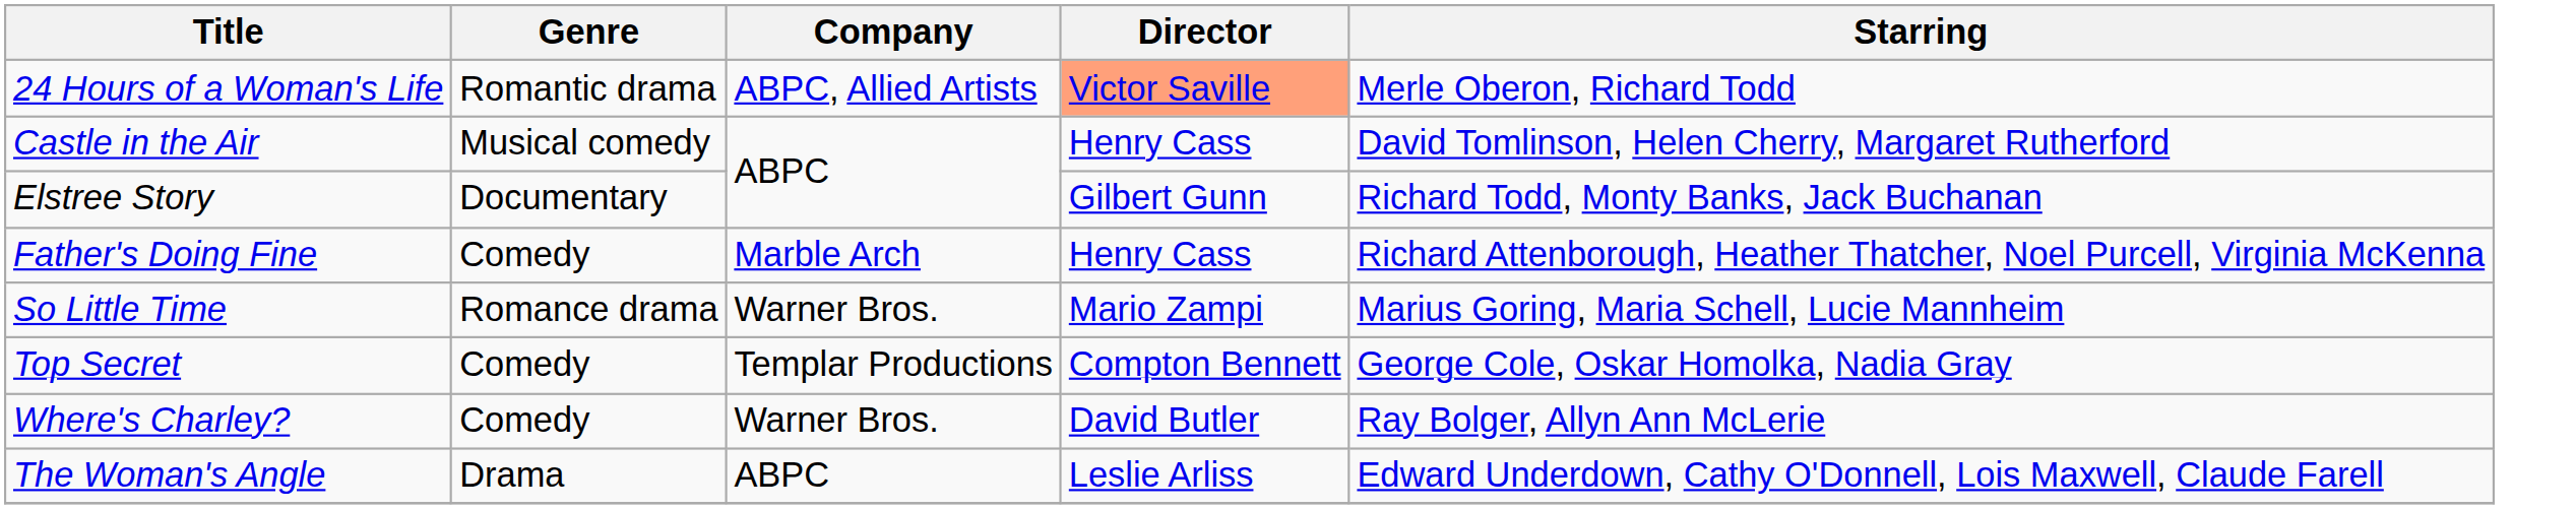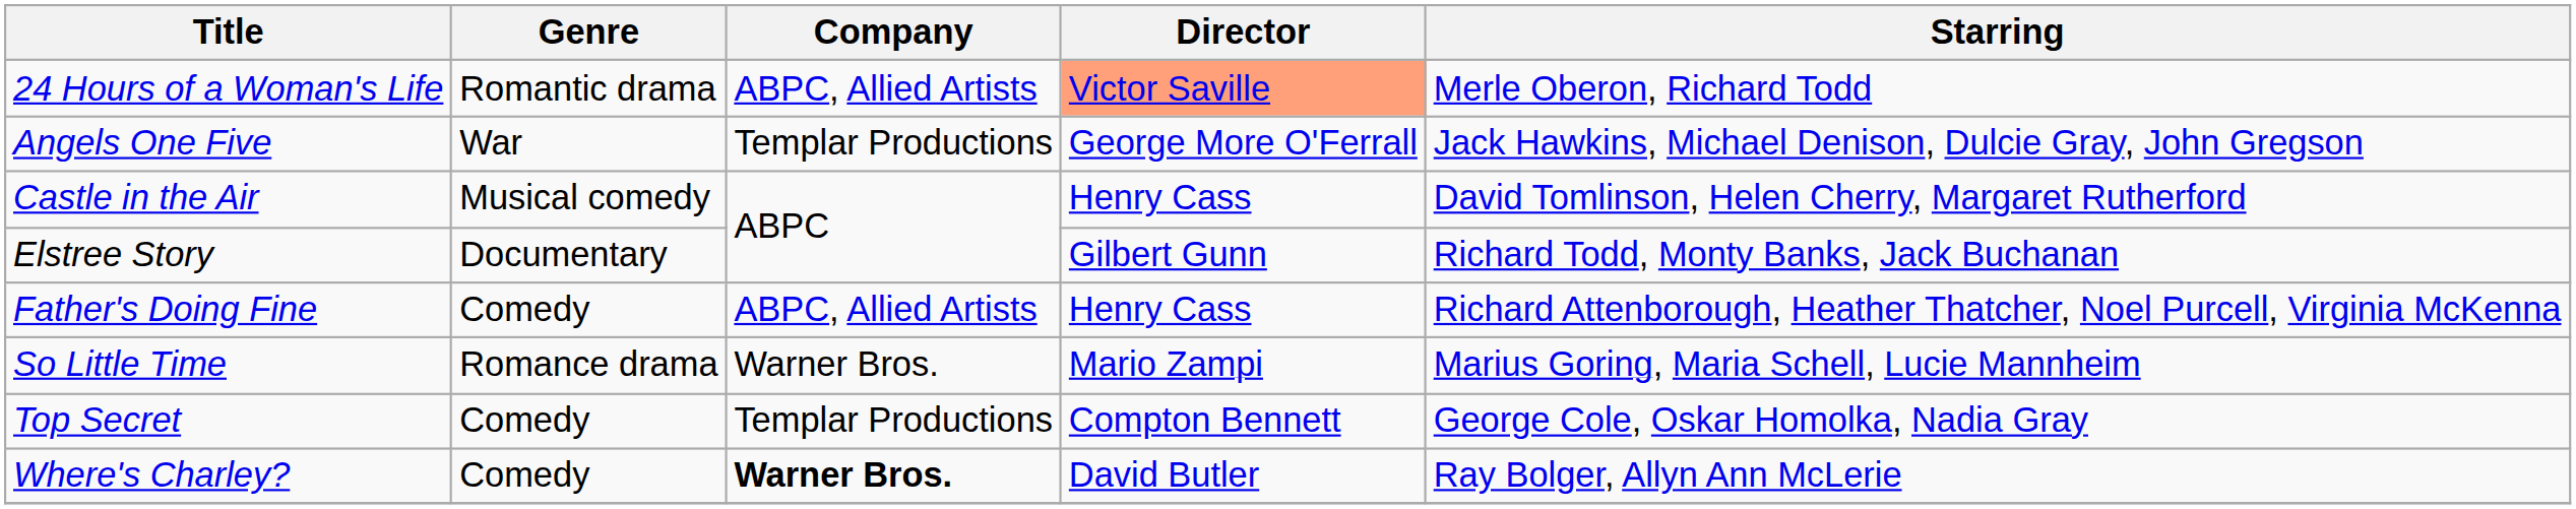 <table class="wikitable unsortable">
 <tr>
 <th>Title</th>
 <th>Genre</th>
 <th>Company</th>
 <th>Director</th>
 <th>Starring</th>
 </tr>
 <tr>
 <td><em><a href='#'>24 Hours of a Woman's Life</a></em></td>
 <td>Romantic drama</td>
 <td><a href='#'>ABPC</a>, <a href='#'>Allied Artists</a></td>
 <td style="background: lightsalmon;"><a href='#'>Victor Saville</a></td>
 <td><a href='#'>Merle Oberon</a>, <a href='#'>Richard Todd</a></td>
+</tr>
+<tr>
+<td><em><a href='#'>Angels One Five</a></em></td>
+<td>War</td>
+<td>Templar Productions</td>
+<td><a href='#'>George More O'Ferrall</a></td>
+<td><a href='#'>Jack Hawkins</a>, <a href='#'>Michael Denison</a>, <a href='#'>Dulcie Gray</a>, <a href='#'>John Gregson</a></td>
 </tr>
 <tr>
 <td><em><a href='#'>Castle in the Air</a></em></td>
 <td>Musical comedy</td>
 <td rowspan="2">ABPC</td>
 <td><a href='#'>Henry Cass</a></td>
 <td><a href='#'>David Tomlinson</a>, <a href='#'>Helen Cherry</a>, <a href='#'>Margaret Rutherford</a></td>
 </tr>
 <tr>
 <td><em>Elstree Story</em></td>
 <td>Documentary</td>
 <td><a href='#'>Gilbert Gunn</a></td>
 <td><a href='#'>Richard Todd</a>, <a href='#'>Monty Banks</a>, <a href='#'>Jack Buchanan</a></td>
 </tr>
 <tr>
 <td><em><a href='#'>Father's Doing Fine</a></em></td>
 <td>Comedy</td>
-<td><a href='#'>Marble Arch</a></td>
+<td><a href='#'>ABPC</a>, <a href='#'>Allied Artists</a></td>
 <td><a href='#'>Henry Cass</a></td>
 <td><a href='#'>Richard Attenborough</a>, <a href='#'>Heather Thatcher</a>, <a href='#'>Noel Purcell</a>, <a href='#'>Virginia McKenna</a></td>
 </tr>
 <tr>
 <td><em><a href='#'>So Little Time</a></em></td>
 <td>Romance drama</td>
 <td>Warner Bros.</td>
 <td><a href='#'>Mario Zampi</a></td>
 <td><a href='#'>Marius Goring</a>, <a href='#'>Maria Schell</a>, <a href='#'>Lucie Mannheim</a></td>
 </tr>
 <tr>
 <td><em><a href='#'>Top Secret</a></em></td>
 <td>Comedy</td>
 <td>Templar Productions</td>
 <td><a href='#'>Compton Bennett</a></td>
 <td><a href='#'>George Cole</a>, <a href='#'>Oskar Homolka</a>, <a href='#'>Nadia Gray</a></td>
 </tr>
 <tr>
 <td><em><a href='#'>Where's Charley?</a></em></td>
 <td>Comedy</td>
-<td>Warner Bros.</td>
+<td><strong>Warner Bros.</strong></td>
 <td><a href='#'>David Butler</a></td>
 <td><a href='#'>Ray Bolger</a>, <a href='#'>Allyn Ann McLerie</a></td>
 </tr>
 <tr>
-<td><em><a href='#'>The Woman's Angle</a></em></td>
-<td>Drama</td>
-<td>ABPC</td>
-<td><a href='#'>Leslie Arliss</a></td>
-<td><a href='#'>Edward Underdown</a>, <a href='#'>Cathy O'Donnell</a>, <a href='#'>Lois Maxwell</a>, <a href='#'>Claude Farell</a></td>
-</tr>
-<tr>
 </tr>
 </table>
